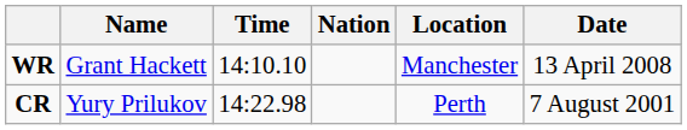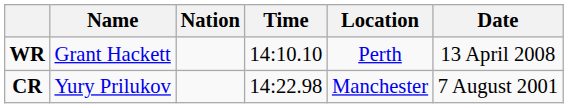 <table class=wikitable style=text-align:center>
 <tr>
 <th></th>
 <th>Name</th>
+<th>Nation</th>
 <th>Time</th>
-<th>Nation</th>
 <th>Location</th>
 <th>Date</th>
 </tr>
 <tr>
 <td><strong>WR</strong></td>
 <td><a href='#'>Grant Hackett</a></td>
+<td></td>
 <td align=left>14:10.10</td>
-<td></td>
-<td><a href='#'>Manchester</a></td>
+<td><a href='#'>Perth</a></td>
 <td>13 April 2008</td>
 </tr>
 <tr>
 <td><strong>CR</strong></td>
 <td><a href='#'>Yury Prilukov</a></td>
+<td></td>
 <td align=left>14:22.98</td>
-<td></td>
-<td><a href='#'>Perth</a></td>
+<td><a href='#'>Manchester</a></td>
 <td>7 August 2001</td>
 </tr>
 </table>
